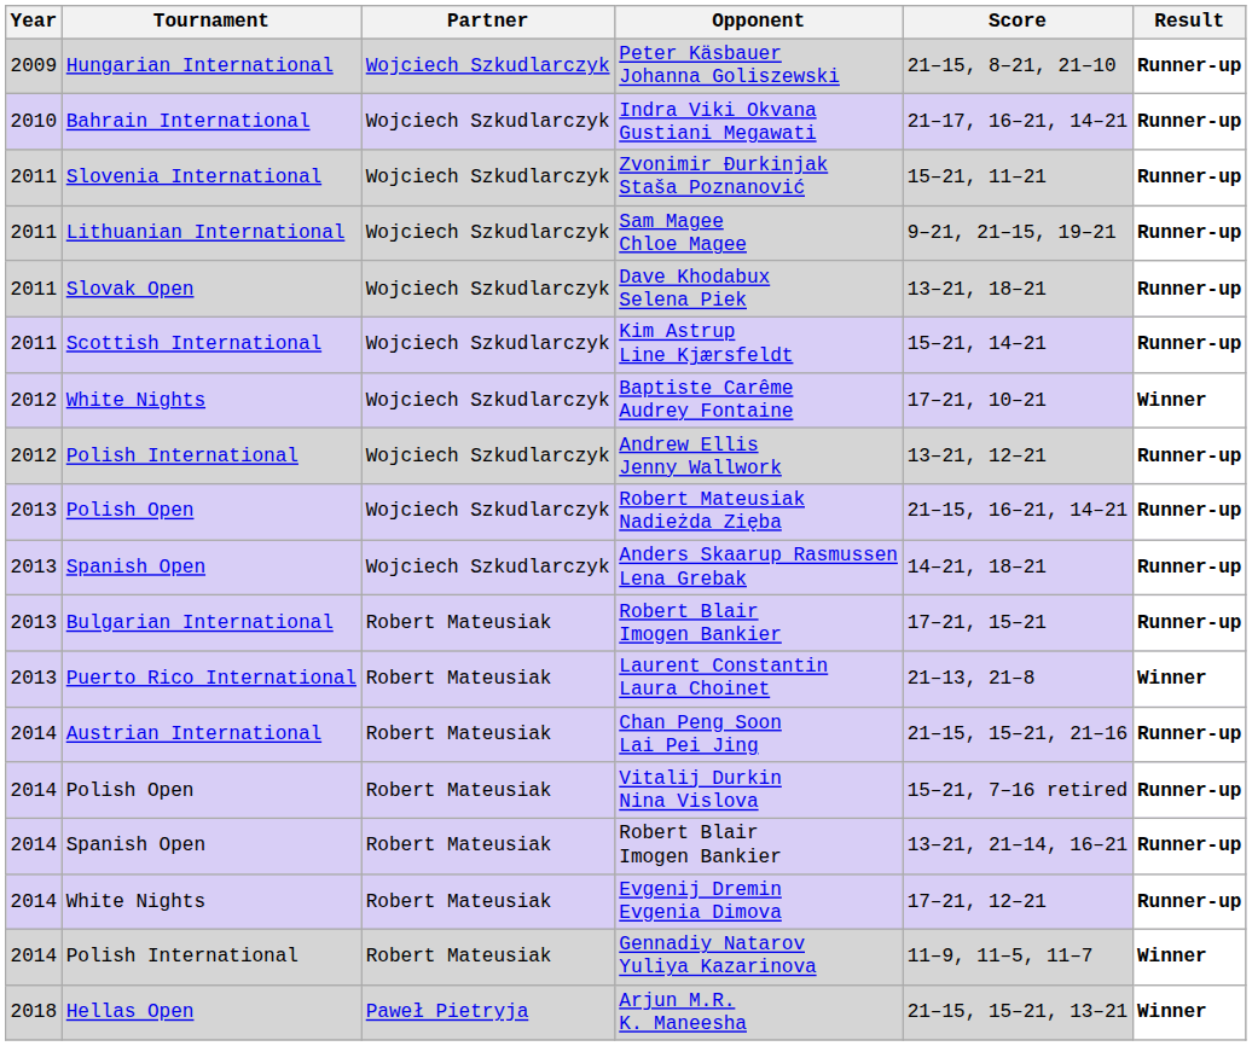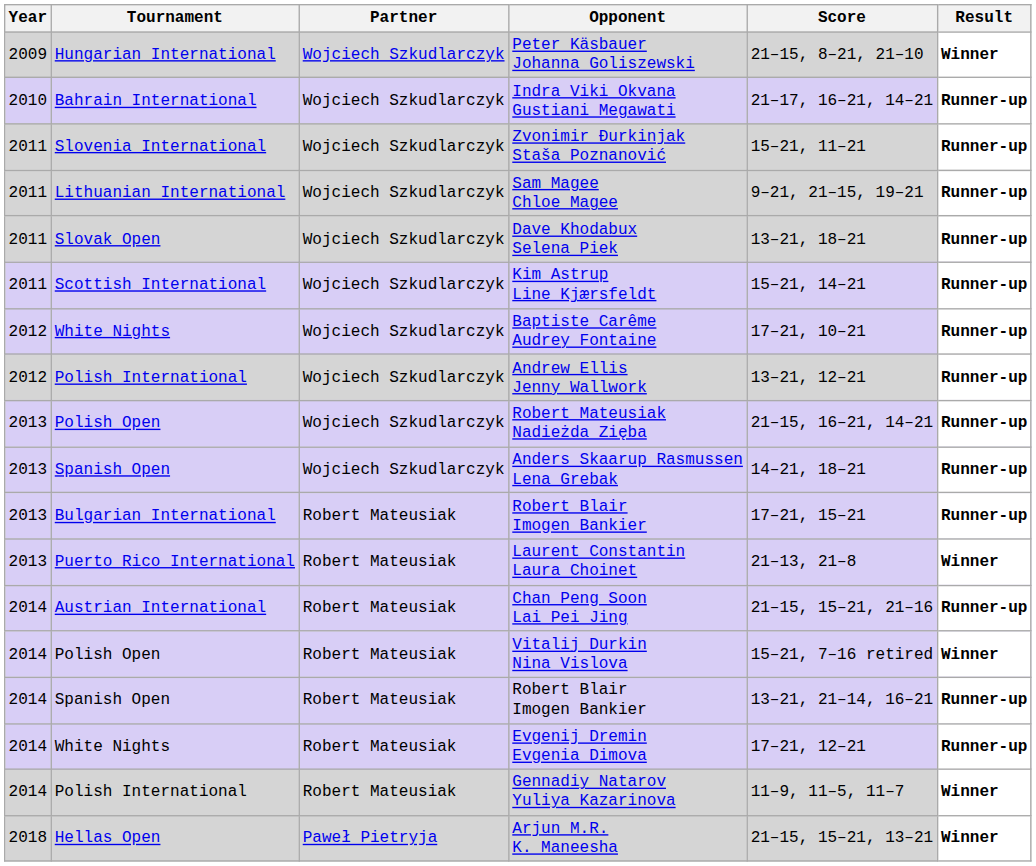 <table class="sortable wikitable" style="font-size: 90%;">
 <tr>
 <th>Year</th>
 <th>Tournament</th>
 <th>Partner</th>
 <th>Opponent</th>
 <th>Score</th>
 <th>Result</th>
 </tr>
 <tr style="background:#D5D5D5">
 <td align="center">2009</td>
 <td align="left"><a href='#'>Hungarian International</a></td>
 <td align="left"> <a href='#'>Wojciech Szkudlarczyk</a></td>
 <td align="left"> <a href='#'>Peter Käsbauer</a><br> <a href='#'>Johanna Goliszewski</a></td>
 <td align="left">21–15, 8–21, 21–10</td>
-<td style="text-align:left; background:white"> <strong>Runner-up</strong></td>
+<td style="text-align:left; background:white"> <strong>Winner</strong></td>
 </tr>
 <tr style="background:#D8CEF6">
 <td align="center">2010</td>
 <td align="left"><a href='#'>Bahrain International</a></td>
 <td align="left"> Wojciech Szkudlarczyk</td>
 <td align="left"> <a href='#'>Indra Viki Okvana</a><br> <a href='#'>Gustiani Megawati</a></td>
 <td align="left">21–17, 16–21, 14–21</td>
 <td style="text-align:left; background:white"> <strong>Runner-up</strong></td>
 </tr>
 <tr style="background:#D5D5D5">
 <td align="center">2011</td>
 <td align="left"><a href='#'>Slovenia International</a></td>
 <td align="left"> Wojciech Szkudlarczyk</td>
 <td align="left"> <a href='#'>Zvonimir Đurkinjak</a><br> <a href='#'>Staša Poznanović</a></td>
 <td align="left">15–21, 11–21</td>
 <td style="text-align:left; background:white"> <strong>Runner-up</strong></td>
 </tr>
 <tr style="background:#D5D5D5">
 <td align="center">2011</td>
 <td align="left"><a href='#'>Lithuanian International</a></td>
 <td align="left"> Wojciech Szkudlarczyk</td>
 <td align="left"> <a href='#'>Sam Magee</a><br> <a href='#'>Chloe Magee</a></td>
 <td align="left">9–21, 21–15, 19–21</td>
 <td style="text-align:left; background:white"> <strong>Runner-up</strong></td>
 </tr>
 <tr style="background:#D5D5D5">
 <td align="center">2011</td>
 <td align="left"><a href='#'>Slovak Open</a></td>
 <td align="left"> Wojciech Szkudlarczyk</td>
 <td align="left"> <a href='#'>Dave Khodabux</a><br> <a href='#'>Selena Piek</a></td>
 <td align="left">13–21, 18–21</td>
 <td style="text-align:left; background:white"> <strong>Runner-up</strong></td>
 </tr>
 <tr style="background:#D8CEF6">
 <td align="center">2011</td>
 <td align="left"><a href='#'>Scottish International</a></td>
 <td align="left"> Wojciech Szkudlarczyk</td>
 <td align="left"> <a href='#'>Kim Astrup</a><br> <a href='#'>Line Kjærsfeldt</a></td>
 <td align="left">15–21, 14–21</td>
 <td style="text-align:left; background:white"> <strong>Runner-up</strong></td>
 </tr>
 <tr style="background:#D8CEF6">
 <td align="center">2012</td>
 <td align="left"><a href='#'>White Nights</a></td>
 <td align="left"> Wojciech Szkudlarczyk</td>
 <td align="left"> <a href='#'>Baptiste Carême</a><br> <a href='#'>Audrey Fontaine</a></td>
 <td align="left">17–21, 10–21</td>
-<td style="text-align:left; background:white"> <strong>Winner</strong></td>
+<td style="text-align:left; background:white"> <strong>Runner-up</strong></td>
 </tr>
 <tr style="background:#D5D5D5">
 <td align="center">2012</td>
 <td align="left"><a href='#'>Polish International</a></td>
 <td align="left"> Wojciech Szkudlarczyk</td>
 <td align="left"> <a href='#'>Andrew Ellis</a><br> <a href='#'>Jenny Wallwork</a></td>
 <td align="left">13–21, 12–21</td>
 <td style="text-align:left; background:white"> <strong>Runner-up</strong></td>
 </tr>
 <tr style="background:#D8CEF6">
 <td align="center">2013</td>
 <td align="left"><a href='#'>Polish Open</a></td>
 <td align="left"> Wojciech Szkudlarczyk</td>
 <td align="left"> <a href='#'>Robert Mateusiak</a><br> <a href='#'>Nadieżda Zięba</a></td>
 <td align="left">21–15, 16–21, 14–21</td>
 <td style="text-align:left; background:white"> <strong>Runner-up</strong></td>
 </tr>
 <tr style="background:#D8CEF6">
 <td align="center">2013</td>
 <td align="left"><a href='#'>Spanish Open</a></td>
 <td align="left"> Wojciech Szkudlarczyk</td>
 <td align="left"> <a href='#'>Anders Skaarup Rasmussen</a><br> <a href='#'>Lena Grebak</a></td>
 <td align="left">14–21, 18–21</td>
 <td style="text-align:left; background:white"> <strong>Runner-up</strong></td>
 </tr>
 <tr style="background:#D8CEF6">
 <td align="center">2013</td>
 <td align="left"><a href='#'>Bulgarian International</a></td>
 <td align="left"> Robert Mateusiak</td>
 <td align="left"> <a href='#'>Robert Blair</a> <br>  <a href='#'>Imogen Bankier</a></td>
 <td align="left">17–21, 15–21</td>
 <td style="text-align:left; background:white"> <strong>Runner-up</strong></td>
 </tr>
 <tr style="background:#D8CEF6">
 <td align="center">2013</td>
 <td align="left"><a href='#'>Puerto Rico International</a></td>
 <td align="left"> Robert Mateusiak</td>
 <td align="left"> <a href='#'>Laurent Constantin</a> <br>  <a href='#'>Laura Choinet</a></td>
 <td align="left">21–13, 21–8</td>
 <td style="text-align:left; background:white"> <strong>Winner</strong></td>
 </tr>
 <tr style="background:#D8CEF6">
 <td align="center">2014</td>
 <td align="left"><a href='#'>Austrian International</a></td>
 <td align="left"> Robert Mateusiak</td>
 <td align="left"> <a href='#'>Chan Peng Soon</a> <br>  <a href='#'>Lai Pei Jing</a></td>
 <td align="left">21–15, 15–21, 21–16</td>
 <td style="text-align:left; background:white"> <strong>Runner-up</strong></td>
 </tr>
 <tr style="background:#D8CEF6">
 <td align="center">2014</td>
 <td align="left">Polish Open</td>
 <td align="left"> Robert Mateusiak</td>
 <td align="left"> <a href='#'>Vitalij Durkin</a> <br>  <a href='#'>Nina Vislova</a></td>
 <td align="left">15–21, 7–16 retired</td>
-<td style="text-align:left; background:white"> <strong>Runner-up</strong></td>
+<td style="text-align:left; background:white"> <strong>Winner</strong></td>
 </tr>
 <tr style="background:#D8CEF6">
 <td align="center">2014</td>
 <td align="left">Spanish Open</td>
 <td align="left"> Robert Mateusiak</td>
 <td align="left"> Robert Blair <br>  Imogen Bankier</td>
 <td align="left">13–21, 21–14, 16–21</td>
 <td style="text-align:left; background:white"> <strong>Runner-up</strong></td>
 </tr>
 <tr style="background:#D8CEF6">
 <td align="center">2014</td>
 <td align="left">White Nights</td>
 <td align="left"> Robert Mateusiak</td>
 <td align="left"> <a href='#'>Evgenij Dremin</a> <br>  <a href='#'>Evgenia Dimova</a></td>
 <td align="left">17–21, 12–21</td>
 <td style="text-align:left; background:white"> <strong>Runner-up</strong></td>
 </tr>
 <tr style="background:#D5D5D5">
 <td align="center">2014</td>
 <td align="left">Polish International</td>
 <td align="left"> Robert Mateusiak</td>
 <td align="left"> <a href='#'>Gennadiy Natarov</a> <br>  <a href='#'>Yuliya Kazarinova</a></td>
 <td align="left">11–9, 11–5, 11–7</td>
 <td style="text-align:left; background:white"> <strong>Winner</strong></td>
 </tr>
 <tr style="background:#D5D5D5">
 <td align="center">2018</td>
 <td align="left"><a href='#'>Hellas Open</a></td>
 <td align="left"> <a href='#'>Paweł Pietryja</a></td>
 <td align="left"> <a href='#'>Arjun M.R.</a> <br>  <a href='#'>K. Maneesha</a></td>
 <td align="left">21–15, 15–21, 13–21</td>
 <td style="text-align:left; background:white"> <strong>Winner</strong></td>
 </tr>
 </table>
